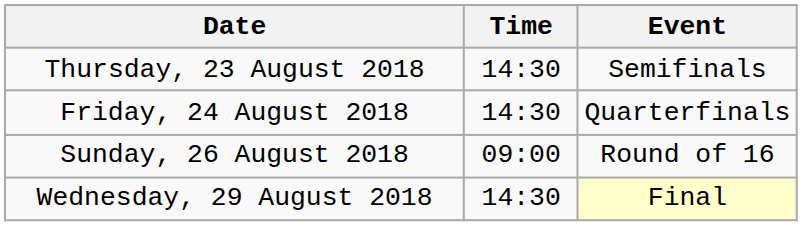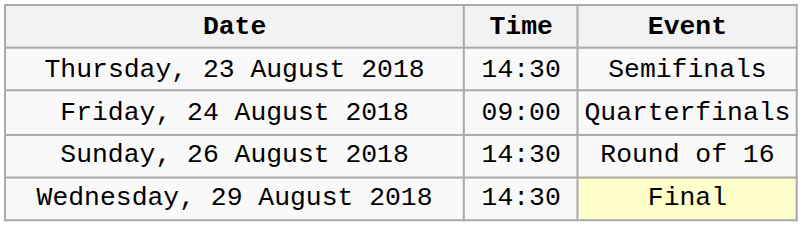 <table class = "wikitable" style="text-align:center;">
 <tr>
 <th width=220>Date</th>
 <th width=50>Time</th>
 <th width=100>Event</th>
 </tr>
 <tr>
 <td>Thursday, 23 August 2018</td>
 <td>14:30</td>
 <td>Semifinals</td>
 </tr>
 <tr>
 <td>Friday, 24 August 2018</td>
-<td>14:30</td>
+<td>09:00</td>
 <td>Quarterfinals</td>
 </tr>
 <tr>
 <td>Sunday, 26 August 2018</td>
-<td>09:00</td>
+<td>14:30</td>
 <td>Round of 16</td>
 </tr>
 <tr>
 <td>Wednesday, 29 August 2018</td>
 <td>14:30</td>
 <td bgcolor=ffffcc>Final</td>
 </tr>
 </table>
